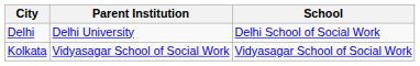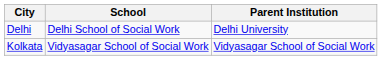 <table class="wikitable">
 <tr>
 <th>City</th>
+<th>School</th>
 <th>Parent Institution</th>
-<th>School</th>
 </tr>
 <tr>
 <td><a href='#'>Delhi</a></td>
+<td><a href='#'>Delhi School of Social Work</a></td>
 <td><a href='#'>Delhi University</a></td>
-<td><a href='#'>Delhi School of Social Work</a></td>
 </tr>
 <tr>
 <td><a href='#'>Kolkata</a></td>
 <td><a href='#'>Vidyasagar School of Social Work</a></td>
 <td><a href='#'>Vidyasagar School of Social Work</a></td>
 </tr>
 </table>
